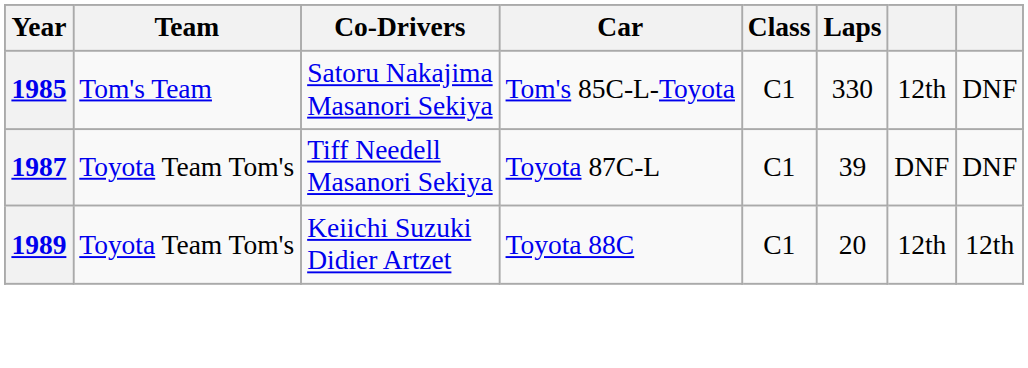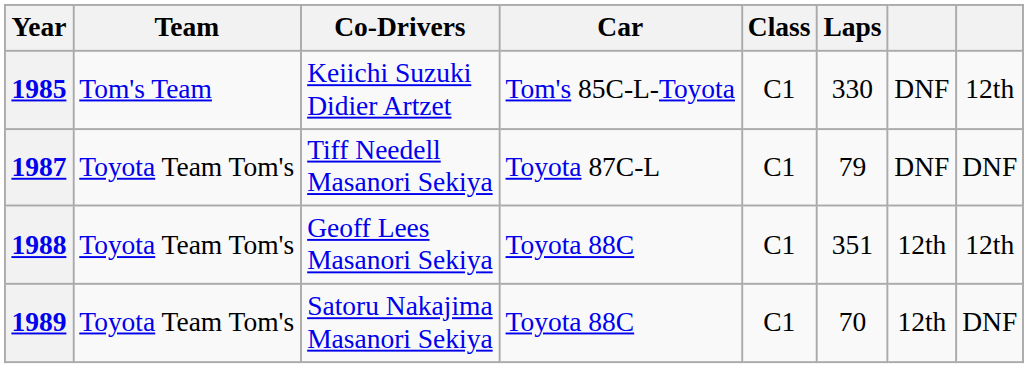 <table class="wikitable" style="text-align:center; font-size:90%">
 <tr>
 <th>Year</th>
 <th>Team</th>
 <th>Co-Drivers</th>
 <th>Car</th>
 <th>Class</th>
 <th>Laps</th>
 <th></th>
 <th></th>
 </tr>
 <tr>
 <th><a href='#'>1985</a></th>
 <td align="left"> <a href='#'>Tom's Team</a></td>
-<td align="left"> <a href='#'>Satoru Nakajima</a><br> <a href='#'>Masanori Sekiya</a></td>
+<td align="left"> <a href='#'>Keiichi Suzuki</a><br> <a href='#'>Didier Artzet</a></td>
 <td align="left"><a href='#'>Tom's</a> 85C-L-<a href='#'>Toyota</a></td>
 <td>C1</td>
 <td>330</td>
+<td>DNF</td>
 <td>12th</td>
-<td>DNF</td>
 </tr>
 <tr>
 <th><a href='#'>1987</a></th>
 <td align="left"> <a href='#'>Toyota</a> Team Tom's</td>
 <td align="left"> <a href='#'>Tiff Needell</a><br> <a href='#'>Masanori Sekiya</a></td>
 <td align="left"><a href='#'>Toyota</a> 87C-L</td>
 <td>C1</td>
-<td>39</td>
+<td>79</td>
 <td>DNF</td>
 <td>DNF</td>
 </tr>
 <tr>
-<th><a href='#'>1989</a></th>
+<th><a href='#'>1988</a></th>
 <td align="left"> <a href='#'>Toyota</a> Team Tom's</td>
-<td align="left"> <a href='#'>Keiichi Suzuki</a><br> <a href='#'>Didier Artzet</a></td>
+<td align="left"> <a href='#'>Geoff Lees</a><br> <a href='#'>Masanori Sekiya</a></td>
 <td align="left"><a href='#'>Toyota 88C</a></td>
 <td>C1</td>
-<td>20</td>
+<td>351</td>
 <td>12th</td>
 <td>12th</td>
 </tr>
+<tr>
+<th><a href='#'>1989</a></th>
+<td align="left"> <a href='#'>Toyota</a> Team Tom's</td>
+<td align="left"> <a href='#'>Satoru Nakajima</a><br> <a href='#'>Masanori Sekiya</a></td>
+<td align="left"><a href='#'>Toyota 88C</a></td>
+<td>C1</td>
+<td>70</td>
+<td>12th</td>
+<td>DNF</td>
+</tr>
 </table>
